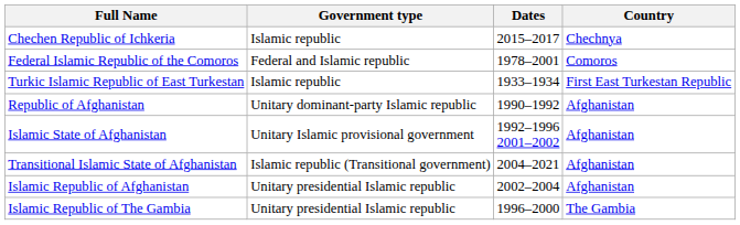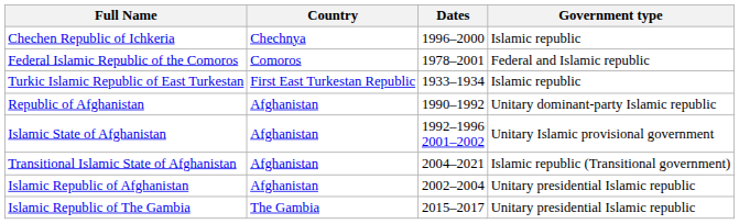 <table class="sortable wikitable" style="background:white; text-align:left;">
 <tr>
 <th>Full Name</th>
+<th>Country</th>
+<th>Dates</th>
 <th>Government type</th>
-<th>Dates</th>
-<th>Country</th>
 </tr>
 <tr>
 <td> <a href='#'>Chechen Republic of Ichkeria</a></td>
+<td><a href='#'>Chechnya</a></td>
+<td>1996–2000</td>
 <td>Islamic republic</td>
-<td>2015–2017</td>
-<td><a href='#'>Chechnya</a></td>
 </tr>
 <tr>
 <td> <a href='#'>Federal Islamic Republic of the Comoros</a></td>
+<td><a href='#'>Comoros</a></td>
+<td>1978–2001</td>
 <td>Federal and Islamic republic</td>
-<td>1978–2001</td>
-<td><a href='#'>Comoros</a></td>
 </tr>
 <tr>
 <td> <a href='#'>Turkic Islamic Republic of East Turkestan</a></td>
+<td><a href='#'>First East Turkestan Republic</a></td>
+<td>1933–1934</td>
 <td>Islamic republic</td>
-<td>1933–1934</td>
-<td><a href='#'>First East Turkestan Republic</a></td>
 </tr>
 <tr>
 <td> <a href='#'>Republic of Afghanistan</a></td>
+<td><a href='#'>Afghanistan</a></td>
+<td>1990–1992</td>
 <td>Unitary dominant-party Islamic republic</td>
-<td>1990–1992</td>
-<td><a href='#'>Afghanistan</a></td>
 </tr>
 <tr>
 <td> <a href='#'>Islamic State of Afghanistan</a></td>
+<td><a href='#'>Afghanistan</a></td>
+<td>1992–1996<br><a href='#'>2001–2002</a></td>
 <td>Unitary Islamic provisional government</td>
-<td>1992–1996<br><a href='#'>2001–2002</a></td>
-<td><a href='#'>Afghanistan</a></td>
 </tr>
 <tr>
 <td> <a href='#'>Transitional Islamic State of Afghanistan</a></td>
+<td><a href='#'>Afghanistan</a></td>
+<td>2004–2021</td>
 <td>Islamic republic (Transitional government)</td>
-<td>2004–2021</td>
-<td><a href='#'>Afghanistan</a></td>
 </tr>
 <tr>
 <td> <a href='#'>Islamic Republic of Afghanistan</a></td>
+<td><a href='#'>Afghanistan</a></td>
+<td>2002–2004</td>
 <td>Unitary presidential Islamic republic</td>
-<td>2002–2004</td>
-<td><a href='#'>Afghanistan</a></td>
 </tr>
 <tr>
 <td> <a href='#'>Islamic Republic of The Gambia</a></td>
+<td><a href='#'>The Gambia</a></td>
+<td>2015–2017</td>
 <td>Unitary presidential Islamic republic</td>
-<td>1996–2000</td>
-<td><a href='#'>The Gambia</a></td>
 </tr>
 </table>
